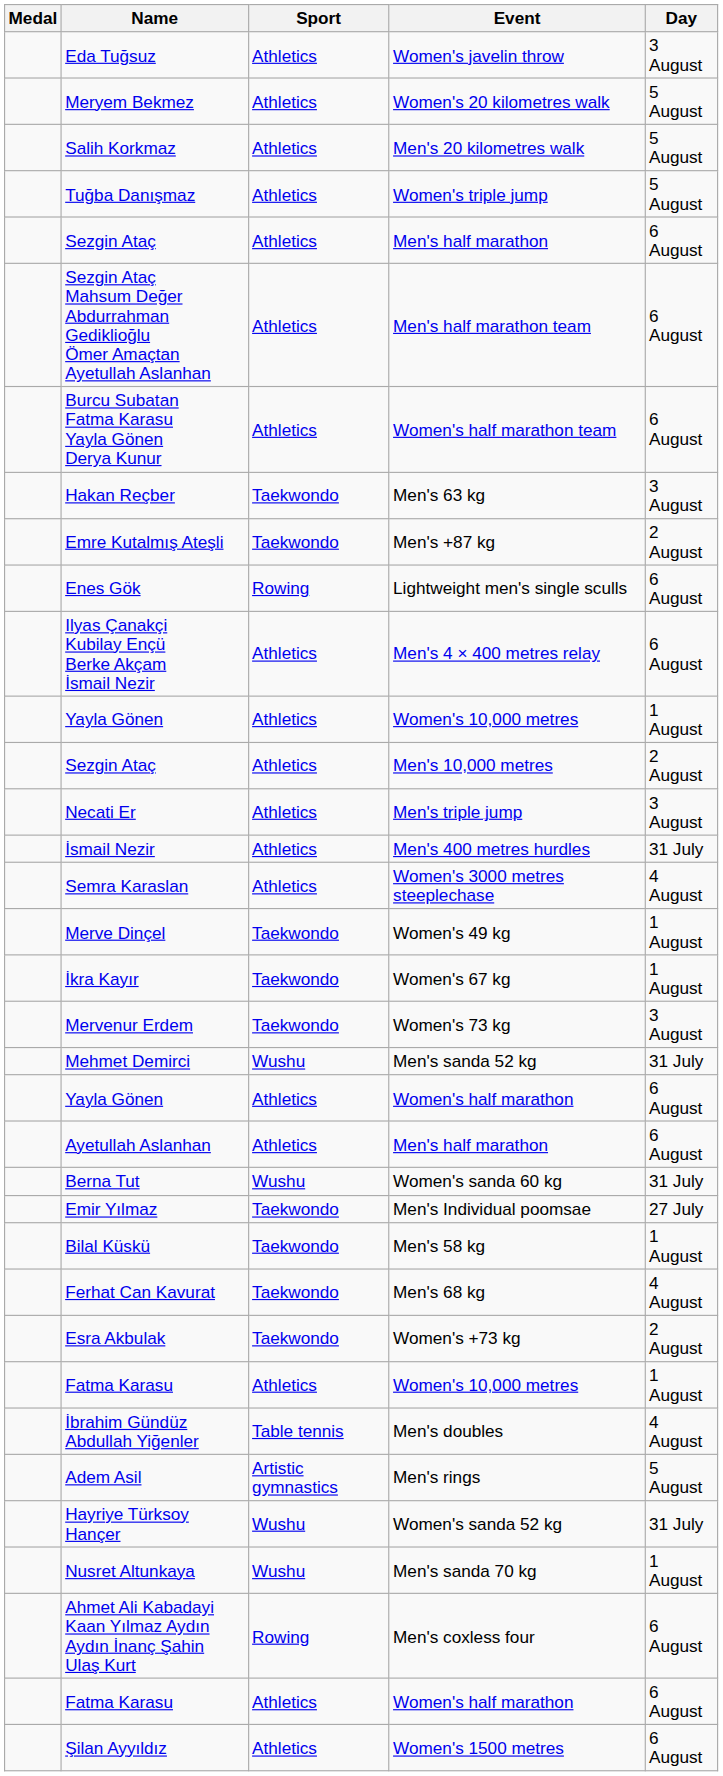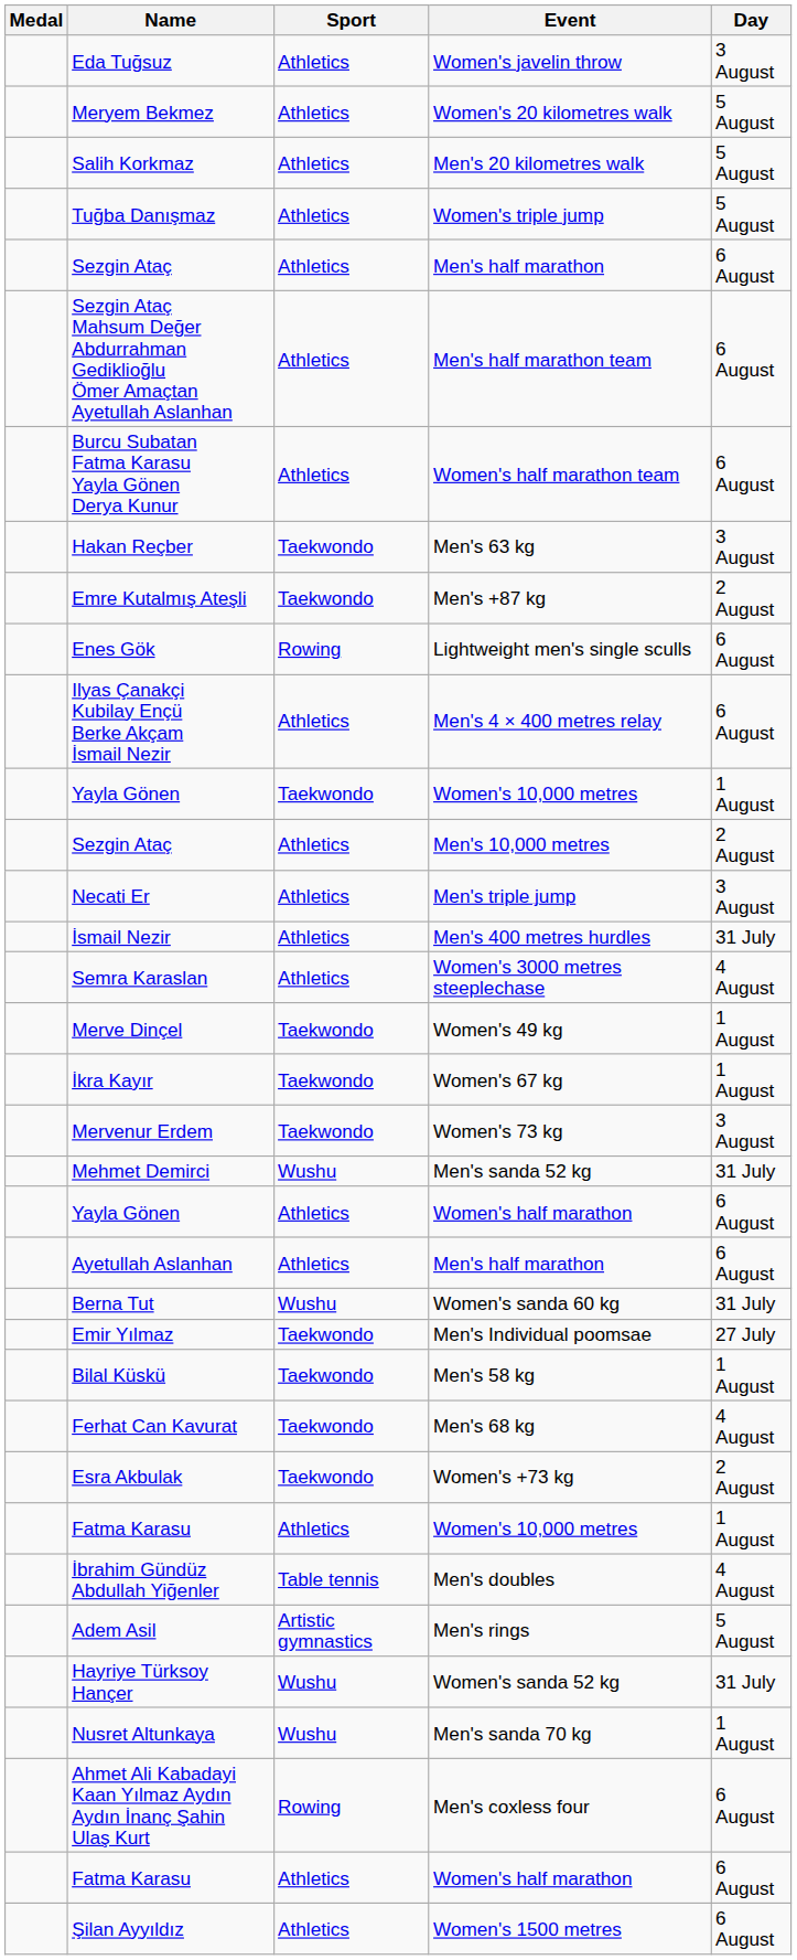 <table class="wikitable sortable" style="font-size: 95%; width:50%">
 <tr>
 <th>Medal</th>
 <th>Name</th>
 <th>Sport</th>
 <th>Event</th>
 <th>Day</th>
 </tr>
 <tr>
 <td></td>
 <td><a href='#'>Eda Tuğsuz</a></td>
 <td><a href='#'>Athletics</a></td>
 <td><a href='#'>Women's javelin throw</a></td>
 <td>3 August</td>
 </tr>
 <tr>
 <td></td>
 <td><a href='#'>Meryem Bekmez</a></td>
 <td><a href='#'>Athletics</a></td>
 <td><a href='#'>Women's 20 kilometres walk</a></td>
 <td>5 August</td>
 </tr>
 <tr>
 <td></td>
 <td><a href='#'>Salih Korkmaz</a></td>
 <td><a href='#'>Athletics</a></td>
 <td><a href='#'>Men's 20 kilometres walk</a></td>
 <td>5 August</td>
 </tr>
 <tr>
 <td></td>
 <td><a href='#'>Tuğba Danışmaz</a></td>
 <td><a href='#'>Athletics</a></td>
 <td><a href='#'>Women's triple jump</a></td>
 <td>5 August</td>
 </tr>
 <tr>
 <td></td>
 <td><a href='#'>Sezgin Ataç</a></td>
 <td><a href='#'>Athletics</a></td>
 <td><a href='#'>Men's half marathon</a></td>
 <td>6 August</td>
 </tr>
 <tr>
 <td></td>
 <td><a href='#'>Sezgin Ataç</a><br><a href='#'>Mahsum Değer</a><br><a href='#'>Abdurrahman Gediklioğlu</a><br><a href='#'>Ömer Amaçtan</a><br><a href='#'>Ayetullah Aslanhan</a></td>
 <td><a href='#'>Athletics</a></td>
 <td><a href='#'>Men's half marathon team</a></td>
 <td>6 August</td>
 </tr>
 <tr>
 <td></td>
 <td><a href='#'>Burcu Subatan</a><br><a href='#'>Fatma Karasu</a><br><a href='#'>Yayla Gönen</a><br><a href='#'>Derya Kunur</a></td>
 <td><a href='#'>Athletics</a></td>
 <td><a href='#'>Women's half marathon team</a></td>
 <td>6 August</td>
 </tr>
 <tr>
 <td></td>
 <td><a href='#'>Hakan Reçber</a></td>
 <td><a href='#'>Taekwondo</a></td>
 <td>Men's 63 kg</td>
 <td>3 August</td>
 </tr>
 <tr>
 <td></td>
 <td><a href='#'>Emre Kutalmış Ateşli</a></td>
 <td><a href='#'>Taekwondo</a></td>
 <td>Men's +87 kg</td>
 <td>2 August</td>
 </tr>
 <tr>
 <td></td>
 <td><a href='#'>Enes Gök</a></td>
 <td><a href='#'>Rowing</a></td>
 <td>Lightweight men's single sculls</td>
 <td>6  August</td>
 </tr>
 <tr>
 <td></td>
 <td><a href='#'>Ilyas Çanakçi</a><br><a href='#'>Kubilay Ençü</a><br><a href='#'>Berke Akçam</a><br><a href='#'>İsmail Nezir</a></td>
 <td><a href='#'>Athletics</a></td>
 <td><a href='#'>Men's 4 × 400 metres relay</a></td>
 <td>6 August</td>
 </tr>
 <tr>
 <td></td>
 <td><a href='#'>Yayla Gönen</a></td>
-<td><a href='#'>Athletics</a></td>
+<td><a href='#'>Taekwondo</a></td>
 <td><a href='#'>Women's 10,000 metres</a></td>
 <td>1 August</td>
 </tr>
 <tr>
 <td></td>
 <td><a href='#'>Sezgin Ataç</a></td>
 <td><a href='#'>Athletics</a></td>
 <td><a href='#'>Men's 10,000 metres</a></td>
 <td>2 August</td>
 </tr>
 <tr>
 <td></td>
 <td><a href='#'>Necati Er</a></td>
 <td><a href='#'>Athletics</a></td>
 <td><a href='#'>Men's triple jump</a></td>
 <td>3 August</td>
 </tr>
 <tr>
 <td></td>
 <td><a href='#'>İsmail Nezir</a></td>
 <td><a href='#'>Athletics</a></td>
 <td><a href='#'>Men's 400 metres hurdles</a></td>
 <td>31 July</td>
 </tr>
 <tr>
 <td></td>
 <td><a href='#'>Semra Karaslan</a></td>
 <td><a href='#'>Athletics</a></td>
 <td><a href='#'>Women's 3000 metres steeplechase</a></td>
 <td>4 August</td>
 </tr>
 <tr>
 <td></td>
 <td><a href='#'>Merve Dinçel</a></td>
 <td><a href='#'>Taekwondo</a></td>
 <td>Women's 49 kg</td>
 <td>1 August</td>
 </tr>
 <tr>
 <td></td>
 <td><a href='#'>İkra Kayır</a></td>
 <td><a href='#'>Taekwondo</a></td>
 <td>Women's 67 kg</td>
 <td>1 August</td>
 </tr>
 <tr>
 <td></td>
 <td><a href='#'>Mervenur Erdem</a></td>
 <td><a href='#'>Taekwondo</a></td>
 <td>Women's 73 kg</td>
 <td>3 August</td>
 </tr>
 <tr>
 <td></td>
 <td><a href='#'>Mehmet Demirci</a></td>
 <td><a href='#'>Wushu</a></td>
 <td>Men's sanda 52 kg</td>
 <td>31 July</td>
 </tr>
 <tr>
 <td></td>
 <td><a href='#'>Yayla Gönen</a></td>
 <td><a href='#'>Athletics</a></td>
 <td><a href='#'>Women's half marathon</a></td>
 <td>6 August</td>
 </tr>
 <tr>
 <td></td>
 <td><a href='#'>Ayetullah Aslanhan</a></td>
 <td><a href='#'>Athletics</a></td>
 <td><a href='#'>Men's half marathon</a></td>
 <td>6 August</td>
 </tr>
 <tr>
 <td></td>
 <td><a href='#'>Berna Tut</a></td>
 <td><a href='#'>Wushu</a></td>
 <td>Women's sanda 60 kg</td>
 <td>31 July</td>
 </tr>
 <tr>
 <td></td>
 <td><a href='#'>Emir Yılmaz</a></td>
 <td><a href='#'>Taekwondo</a></td>
 <td>Men's Individual poomsae</td>
 <td>27 July</td>
 </tr>
 <tr>
 <td></td>
 <td><a href='#'>Bilal Küskü</a></td>
 <td><a href='#'>Taekwondo</a></td>
 <td>Men's 58 kg</td>
 <td>1 August</td>
 </tr>
 <tr>
 <td></td>
 <td><a href='#'>Ferhat Can Kavurat</a></td>
 <td><a href='#'>Taekwondo</a></td>
 <td>Men's 68 kg</td>
 <td>4 August</td>
 </tr>
 <tr>
 <td></td>
 <td><a href='#'>Esra Akbulak</a></td>
 <td><a href='#'>Taekwondo</a></td>
 <td>Women's +73 kg</td>
 <td>2 August</td>
 </tr>
 <tr>
 <td></td>
 <td><a href='#'>Fatma Karasu</a></td>
 <td><a href='#'>Athletics</a></td>
 <td><a href='#'>Women's 10,000 metres</a></td>
 <td>1 August</td>
 </tr>
 <tr>
 <td></td>
 <td><a href='#'>İbrahim Gündüz</a><br><a href='#'>Abdullah Yiğenler</a></td>
 <td><a href='#'>Table tennis</a></td>
 <td>Men's doubles</td>
 <td>4 August</td>
 </tr>
 <tr>
 <td></td>
 <td><a href='#'>Adem Asil</a></td>
 <td><a href='#'>Artistic gymnastics</a></td>
 <td>Men's rings</td>
 <td>5 August</td>
 </tr>
 <tr>
 <td></td>
 <td><a href='#'>Hayriye Türksoy Hançer</a></td>
 <td><a href='#'>Wushu</a></td>
 <td>Women's sanda 52 kg</td>
 <td>31 July</td>
 </tr>
 <tr>
 <td></td>
 <td><a href='#'>Nusret Altunkaya</a></td>
 <td><a href='#'>Wushu</a></td>
 <td>Men's sanda 70 kg</td>
 <td>1 August</td>
 </tr>
 <tr>
 <td></td>
 <td><a href='#'>Ahmet Ali Kabadayi</a><br><a href='#'>Kaan Yılmaz Aydın</a><br><a href='#'>Aydın İnanç Şahin</a><br><a href='#'>Ulaş Kurt</a></td>
 <td><a href='#'>Rowing</a></td>
 <td>Men's coxless four</td>
 <td>6  August</td>
 </tr>
 <tr>
 <td></td>
 <td><a href='#'>Fatma Karasu</a></td>
 <td><a href='#'>Athletics</a></td>
 <td><a href='#'>Women's half marathon</a></td>
 <td>6 August</td>
 </tr>
 <tr>
 <td></td>
 <td><a href='#'>Şilan Ayyıldız</a></td>
 <td><a href='#'>Athletics</a></td>
 <td><a href='#'>Women's 1500 metres</a></td>
 <td>6 August</td>
 </tr>
 </table>
